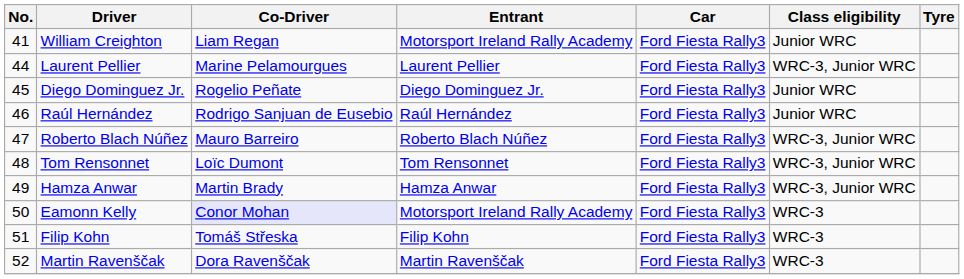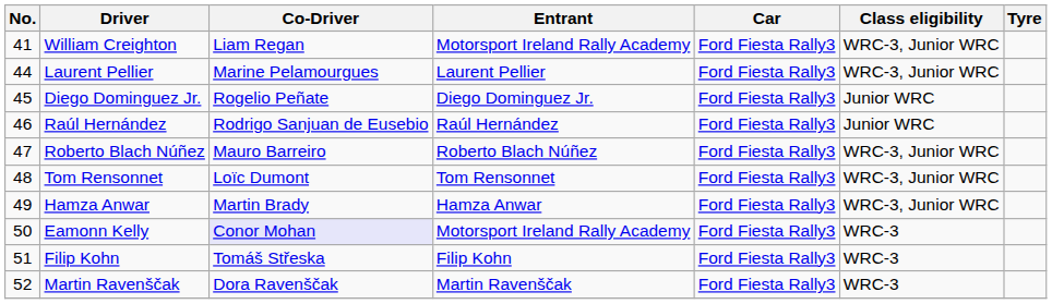 <table class="wikitable" style="font-size: 85%;">
 <tr>
 <th>No.</th>
 <th>Driver</th>
 <th>Co-Driver</th>
 <th>Entrant</th>
 <th>Car</th>
 <th>Class eligibility</th>
 <th>Tyre</th>
 </tr>
 <tr>
 <td align="center">41</td>
 <td> <a href='#'>William Creighton</a></td>
 <td> <a href='#'>Liam Regan</a></td>
 <td> <a href='#'>Motorsport Ireland Rally Academy</a></td>
 <td><a href='#'>Ford Fiesta Rally3</a></td>
-<td>Junior WRC</td>
+<td>WRC-3, Junior WRC</td>
 <td align="center"></td>
 </tr>
 <tr>
 <td align="center">44</td>
 <td> <a href='#'>Laurent Pellier</a></td>
 <td> <a href='#'>Marine Pelamourgues</a></td>
 <td> <a href='#'>Laurent Pellier</a></td>
 <td><a href='#'>Ford Fiesta Rally3</a></td>
 <td>WRC-3, Junior WRC</td>
 <td align="center"></td>
 </tr>
 <tr>
 <td align="center">45</td>
 <td> <a href='#'>Diego Dominguez Jr.</a></td>
 <td> <a href='#'>Rogelio Peñate</a></td>
 <td> <a href='#'>Diego Dominguez Jr.</a></td>
 <td><a href='#'>Ford Fiesta Rally3</a></td>
 <td>Junior WRC</td>
 <td align="center"></td>
 </tr>
 <tr>
 <td align="center">46</td>
 <td> <a href='#'>Raúl Hernández</a></td>
 <td> <a href='#'>Rodrigo Sanjuan de Eusebio</a></td>
 <td> <a href='#'>Raúl Hernández</a></td>
 <td><a href='#'>Ford Fiesta Rally3</a></td>
 <td>Junior WRC</td>
 <td align="center"></td>
 </tr>
 <tr>
 <td align="center">47</td>
 <td> <a href='#'>Roberto Blach Núñez</a></td>
 <td> <a href='#'>Mauro Barreiro</a></td>
 <td> <a href='#'>Roberto Blach Núñez</a></td>
 <td><a href='#'>Ford Fiesta Rally3</a></td>
 <td>WRC-3, Junior WRC</td>
 <td align="center"></td>
 </tr>
 <tr>
 <td align="center">48</td>
 <td> <a href='#'>Tom Rensonnet</a></td>
 <td> <a href='#'>Loïc Dumont</a></td>
 <td> <a href='#'>Tom Rensonnet</a></td>
 <td><a href='#'>Ford Fiesta Rally3</a></td>
 <td>WRC-3, Junior WRC</td>
 <td align="center"></td>
 </tr>
 <tr>
 <td align="center">49</td>
 <td> <a href='#'>Hamza Anwar</a></td>
 <td> <a href='#'>Martin Brady</a></td>
 <td> <a href='#'>Hamza Anwar</a></td>
 <td><a href='#'>Ford Fiesta Rally3</a></td>
 <td>WRC-3, Junior WRC</td>
 <td align="center"></td>
 </tr>
 <tr>
 <td align="center">50</td>
 <td> <a href='#'>Eamonn Kelly</a></td>
 <td style="background: lavender;"> <a href='#'>Conor Mohan</a></td>
 <td> <a href='#'>Motorsport Ireland Rally Academy</a></td>
 <td><a href='#'>Ford Fiesta Rally3</a></td>
 <td>WRC-3</td>
 <td align="center"></td>
 </tr>
 <tr>
 <td align="center">51</td>
 <td> <a href='#'>Filip Kohn</a></td>
 <td> <a href='#'>Tomáš Střeska</a></td>
 <td> <a href='#'>Filip Kohn</a></td>
 <td><a href='#'>Ford Fiesta Rally3</a></td>
 <td>WRC-3</td>
 <td align="center"></td>
 </tr>
 <tr>
 <td align="center">52</td>
 <td> <a href='#'>Martin Ravenščak</a></td>
 <td> <a href='#'>Dora Ravenščak</a></td>
 <td> <a href='#'>Martin Ravenščak</a></td>
 <td><a href='#'>Ford Fiesta Rally3</a></td>
 <td>WRC-3</td>
 <td align="center"></td>
 </tr>
 <tr>
 </tr>
 </table>
